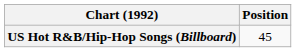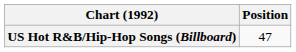 <table class="wikitable plainrowheaders" style="text-align:center">
 <tr>
 <th scope="col">Chart (1992)</th>
 <th scope="col">Position</th>
 </tr>
 <tr>
 <th scope="row">US Hot R&B/Hip-Hop Songs (<em>Billboard</em>)</th>
-<td>45</td>
+<td>47</td>
 </tr>
 </table>
